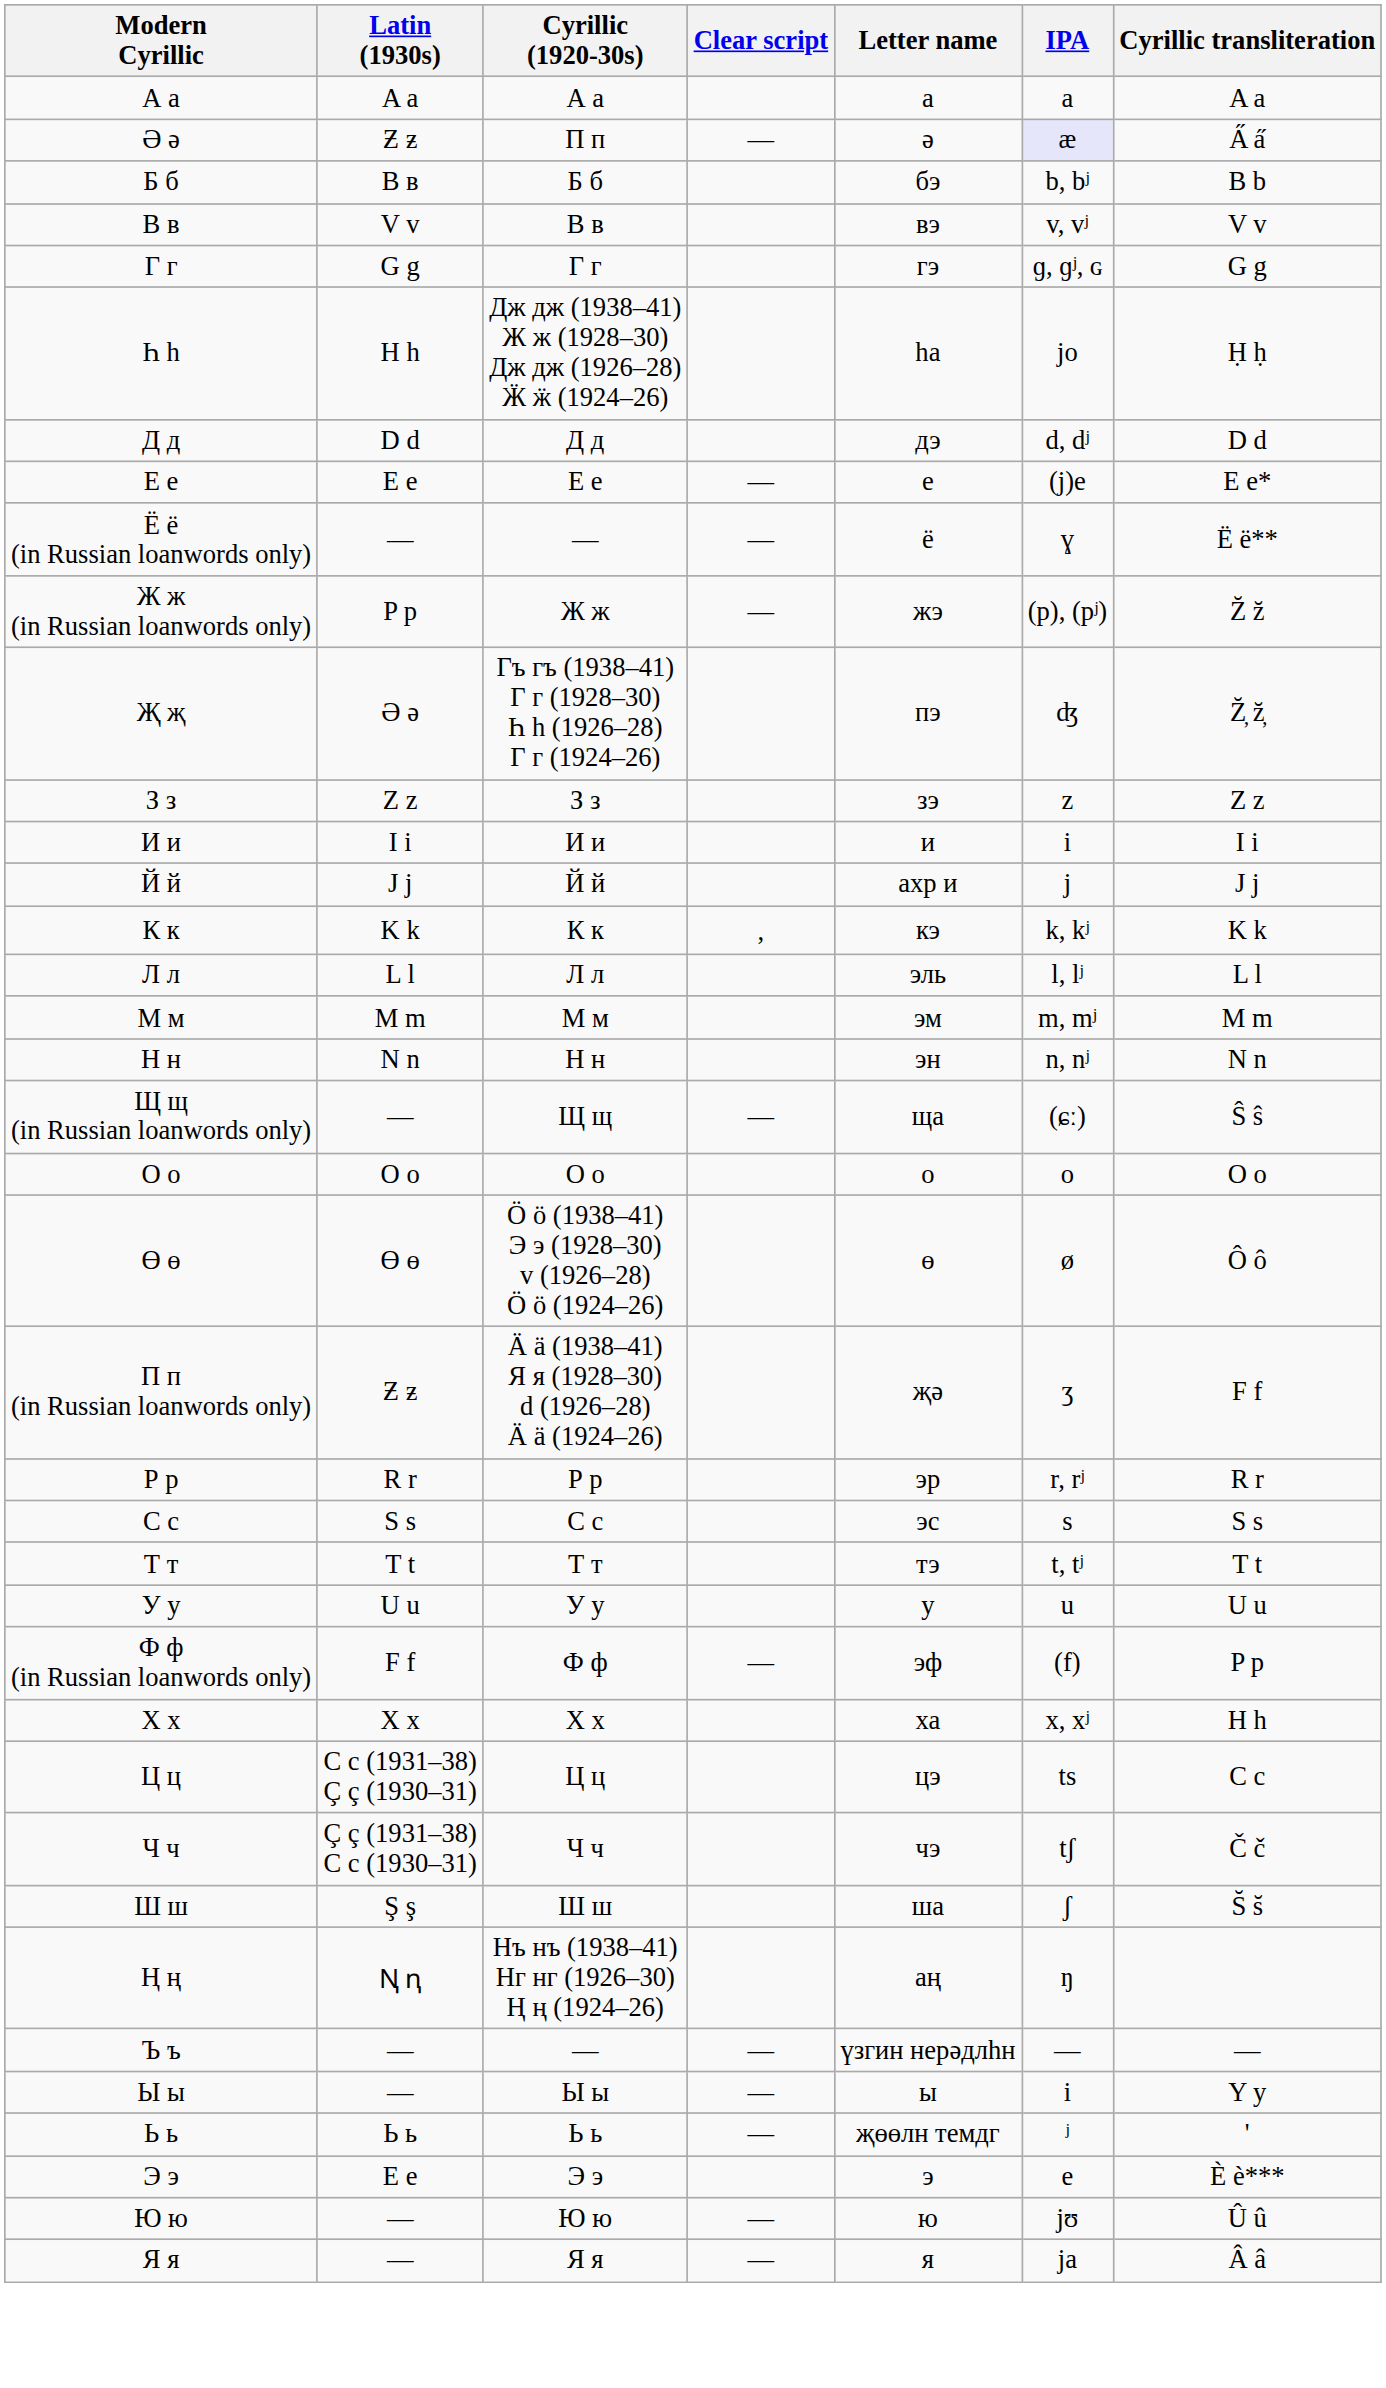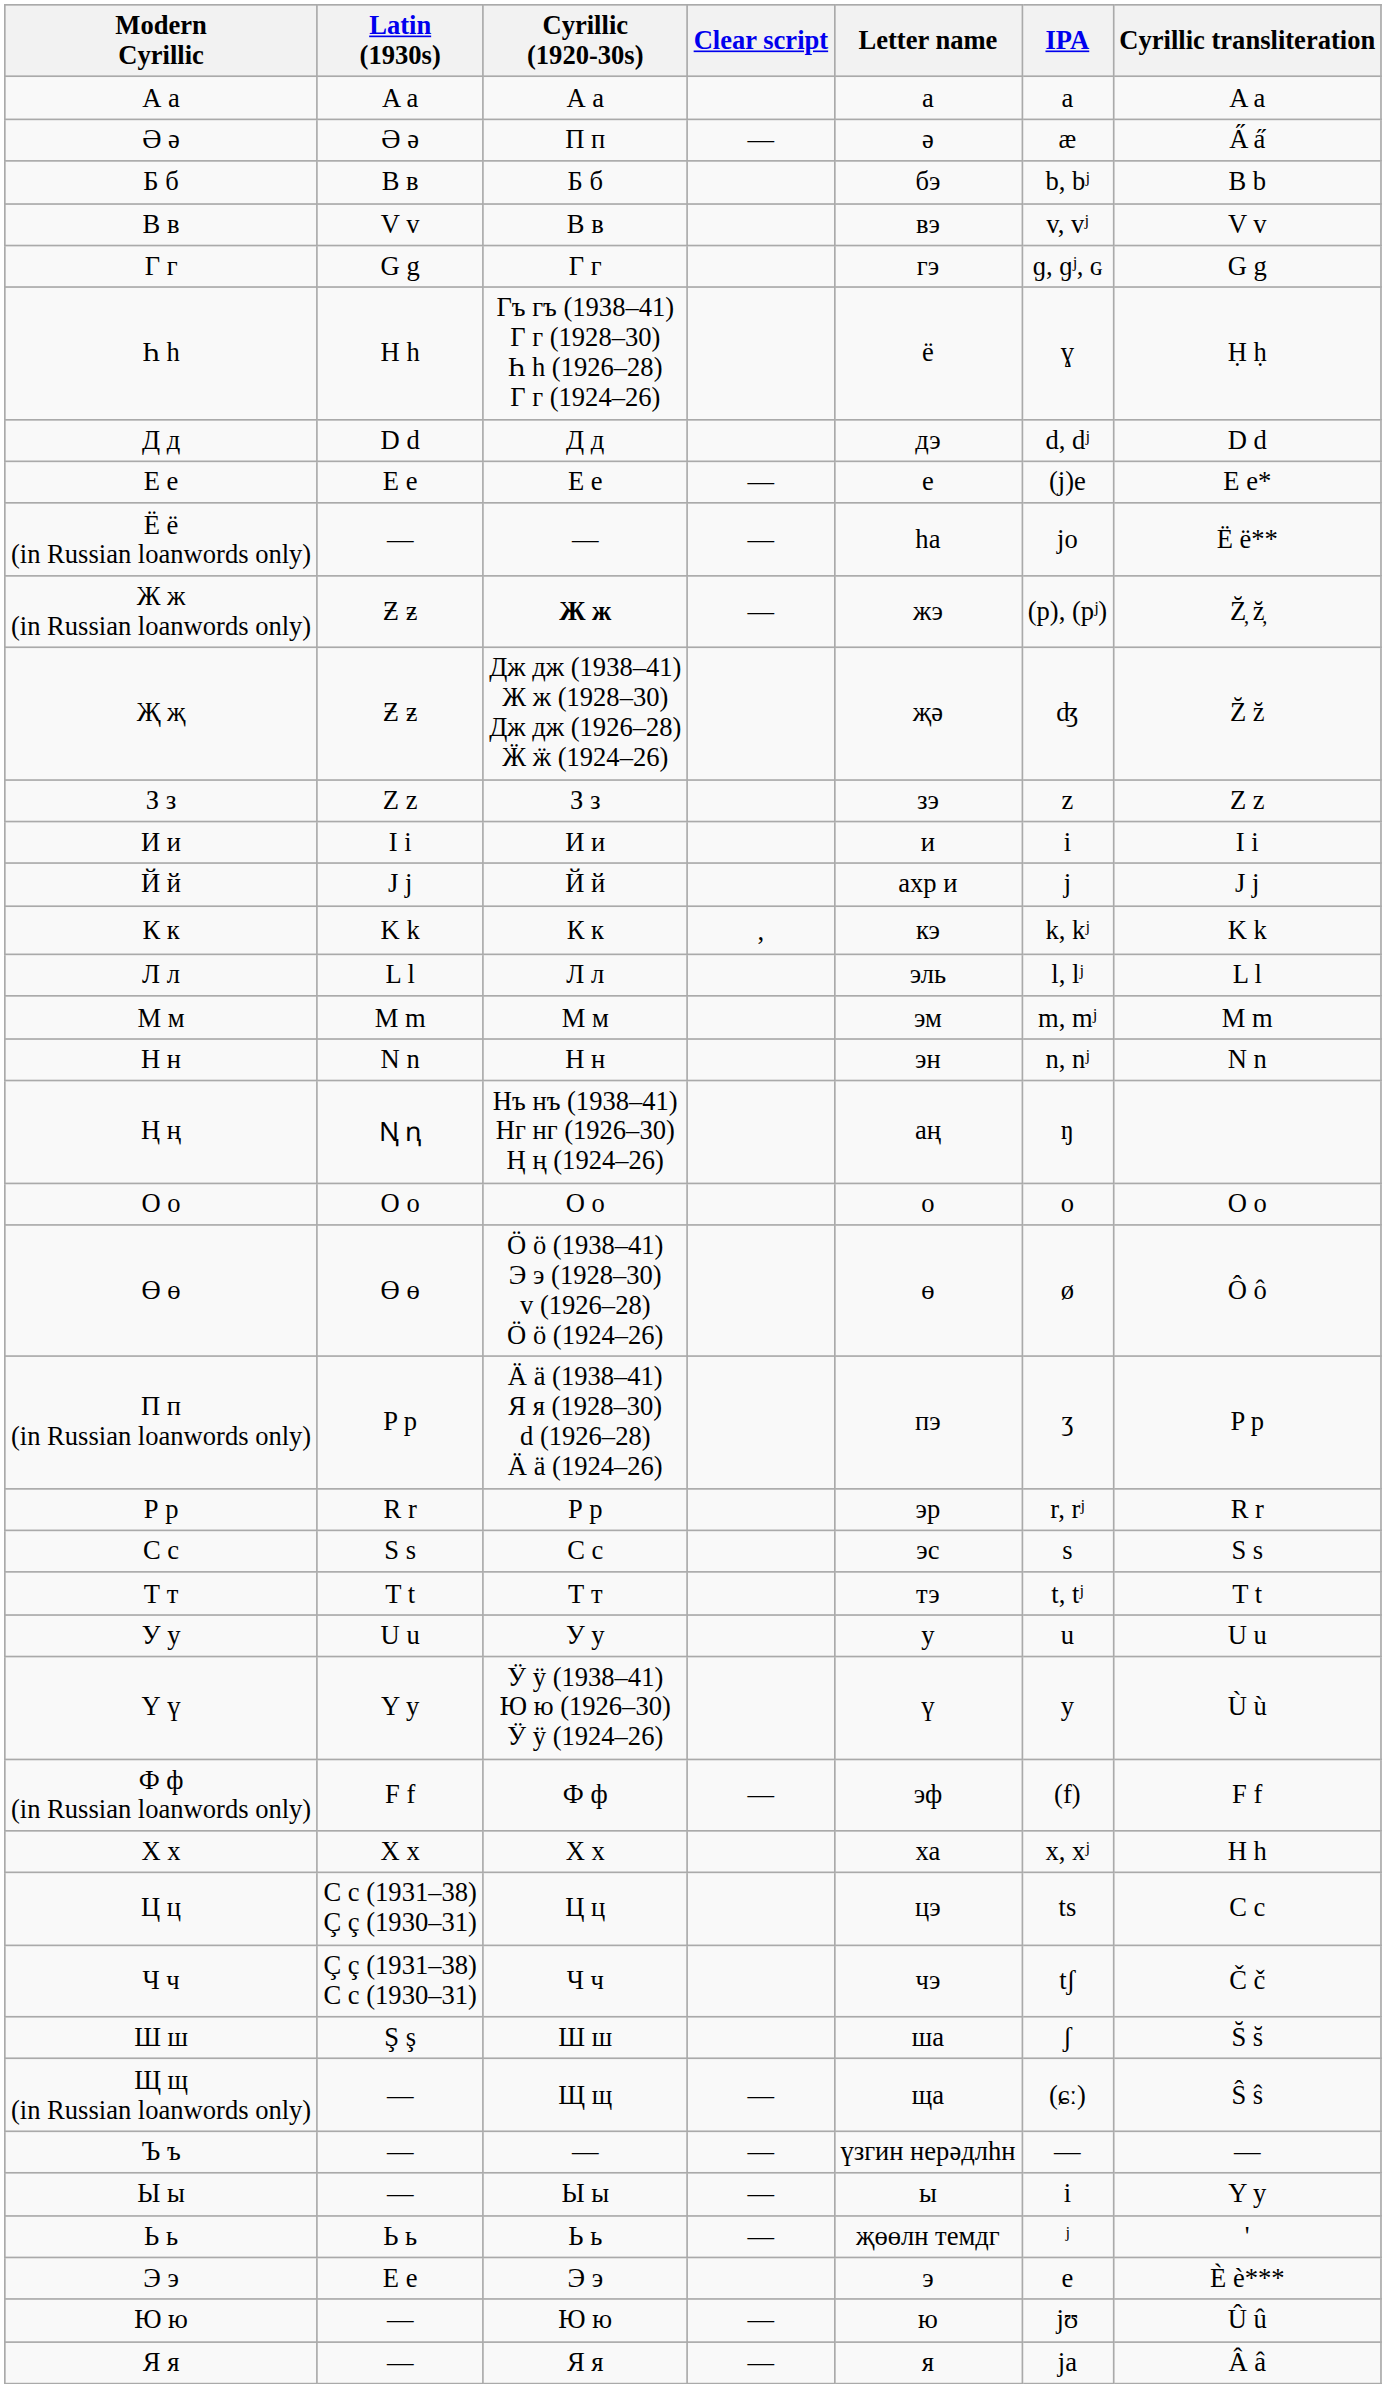 <table class="wikitable" style="text-align: center">
 <tr>
 <th>Modern<br>Cyrillic</th>
 <th><a href='#'>Latin</a><br>(1930s)</th>
 <th>Cyrillic<br>(1920-30s)</th>
 <th><a href='#'>Clear script</a></th>
 <th>Letter name</th>
 <th><a href='#'>IPA</a></th>
 <th>Cyrillic transliteration</th>
 </tr>
 <tr>
 <td>А а</td>
 <td>A a</td>
 <td>А а</td>
 <td><big></big></td>
 <td>а</td>
 <td>a</td>
 <td>A a</td>
 </tr>
 <tr>
 <td>Ә ә</td>
-<td>Ƶ ƶ</td>
+<td>Ə ə</td>
 <td>П п</td>
 <td>—</td>
 <td>ә</td>
-<td style="background: lavender;">æ</td>
+<td>æ</td>
 <td>A̋ a̋</td>
 </tr>
 <tr>
 <td>Б б</td>
 <td>B в</td>
 <td>Б б</td>
 <td><big></big></td>
 <td>бэ</td>
 <td>b, bʲ</td>
 <td>B b</td>
 </tr>
 <tr>
 <td>В в</td>
 <td>V v</td>
 <td>В в</td>
 <td><big></big></td>
 <td>вэ</td>
 <td>v, vʲ</td>
 <td>V v</td>
 </tr>
 <tr>
 <td>Г г</td>
 <td>G g</td>
 <td>Г г</td>
 <td><big></big></td>
 <td>гэ</td>
 <td>ɡ, ɡʲ, ɢ</td>
 <td>G g</td>
 </tr>
 <tr>
 <td>Һ һ</td>
 <td>H h</td>
-<td>Дж дж (1938–41)<br>Ж ж (1928–30)<br>Дж дж (1926–28)<br>Ӝ ӝ (1924–26)</td>
+<td>Гъ гъ (1938–41)<br>Г г (1928–30)<br>Һ һ (1926–28)<br>Г г (1924–26)</td>
 <td><big></big></td>
-<td>һа</td>
-<td>jo</td>
+<td>ё</td>
+<td>ɣ</td>
 <td>Ḥ ḥ</td>
 </tr>
 <tr>
 <td>Д д</td>
 <td>D d</td>
 <td>Д д</td>
 <td><big></big></td>
 <td>дэ</td>
 <td>d, dʲ</td>
 <td>D d</td>
 </tr>
 <tr>
 <td>Е е</td>
 <td>E e</td>
 <td>Е е</td>
 <td>—</td>
 <td>е</td>
 <td>(j)e</td>
 <td>E e*</td>
 </tr>
 <tr>
 <td>Ё ё<br>(in Russian loanwords only)</td>
 <td>—</td>
 <td>—</td>
 <td>—</td>
-<td>ё</td>
-<td>ɣ</td>
+<td>һа</td>
+<td>jo</td>
 <td>Ë ë**</td>
 </tr>
 <tr>
 <td>Ж ж<br>(in Russian loanwords only)</td>
-<td>P p</td>
-<td>Ж ж</td>
+<td>Ƶ ƶ</td>
+<td><strong>Ж ж</strong></td>
 <td>—</td>
 <td>жэ</td>
 <td>(p), (pʲ)</td>
-<td>Z̆ z̆</td>
+<td>Z̦̆ z̦̆</td>
 </tr>
 <tr>
 <td>Җ җ</td>
-<td>Ə ə</td>
-<td>Гъ гъ (1938–41)<br>Г г (1928–30)<br>Һ һ (1926–28)<br>Г г (1924–26)</td>
+<td>Ƶ ƶ</td>
+<td>Дж дж (1938–41)<br>Ж ж (1928–30)<br>Дж дж (1926–28)<br>Ӝ ӝ (1924–26)</td>
 <td><big></big></td>
-<td>пэ</td>
+<td>җә</td>
 <td>ʤ</td>
-<td>Z̦̆ z̦̆</td>
+<td>Z̆ z̆</td>
 </tr>
 <tr>
 <td>З з</td>
 <td>Z z</td>
 <td>З з</td>
 <td><big></big></td>
 <td>зэ</td>
 <td>z</td>
 <td>Z z</td>
 </tr>
 <tr>
 <td>И и</td>
 <td>I i</td>
 <td>И и</td>
 <td><big></big></td>
 <td>и</td>
 <td>i</td>
 <td>I i</td>
 </tr>
 <tr>
 <td>Й й</td>
 <td>J j</td>
 <td>Й й</td>
 <td><big></big></td>
 <td>ахр и</td>
 <td>j</td>
 <td>J j</td>
 </tr>
 <tr>
 <td>К к</td>
 <td>K k</td>
 <td>К к</td>
 <td><big></big> , <big></big></td>
 <td>кэ</td>
 <td>k, kʲ</td>
 <td>K k</td>
 </tr>
 <tr>
 <td>Л л</td>
 <td>L l</td>
 <td>Л л</td>
 <td><big></big></td>
 <td>эль</td>
 <td>l, lʲ</td>
 <td>L l</td>
 </tr>
 <tr>
 <td>М м</td>
 <td>M m</td>
 <td>М м</td>
 <td><big></big></td>
 <td>эм</td>
 <td>m, mʲ</td>
 <td>M m</td>
 </tr>
 <tr>
 <td>Н н</td>
 <td>N n</td>
 <td>Н н</td>
 <td><big></big></td>
 <td>эн</td>
 <td>n, nʲ</td>
 <td>N n</td>
 </tr>
 <tr>
-<td>Щ щ<br>(in Russian loanwords only)</td>
-<td>—</td>
-<td>Щ щ</td>
-<td>—</td>
-<td>ща</td>
-<td>(ɕː)</td>
-<td>Ŝ ŝ</td>
+<td>Ң ң</td>
+<td>Ꞑ ꞑ</td>
+<td>Нъ нъ (1938–41)<br>Нг нг (1926–30)<br>Ң ң (1924–26)</td>
+<td><big></big></td>
+<td>аң</td>
+<td>ŋ</td>
+<td></td>
 </tr>
 <tr>
 <td>О о</td>
 <td>O o</td>
 <td>О о</td>
 <td><big></big></td>
 <td>о</td>
 <td>o</td>
 <td>O o</td>
 </tr>
 <tr>
 <td>Ө ө</td>
 <td>Ө ө</td>
 <td>Ö ö (1938–41)<br>Э э (1928–30)<br>v (1926–28)<br>Ö ö (1924–26)</td>
 <td><big></big></td>
 <td>ө</td>
 <td>ø</td>
 <td>Ô ô</td>
 </tr>
 <tr>
 <td>П п<br>(in Russian loanwords only)</td>
-<td>Ƶ ƶ</td>
+<td>P p</td>
 <td>Ä ä (1938–41)<br>Я я (1928–30)<br>d (1926–28)<br>Ä ä (1924–26)</td>
 <td><big></big></td>
-<td>җә</td>
+<td>пэ</td>
 <td>ʒ</td>
-<td>F f</td>
+<td>P p</td>
 </tr>
 <tr>
 <td>Р р</td>
 <td>R r</td>
 <td>Р р</td>
 <td><big></big></td>
 <td>эр</td>
 <td>r, rʲ</td>
 <td>R r</td>
 </tr>
 <tr>
 <td>С с</td>
 <td>S s</td>
 <td>С с</td>
 <td><big></big></td>
 <td>эс</td>
 <td>s</td>
 <td>S s</td>
 </tr>
 <tr>
 <td>Т т</td>
 <td>T t</td>
 <td>Т т</td>
 <td><big></big></td>
 <td>тэ</td>
 <td>t, tʲ</td>
 <td>T t</td>
 </tr>
 <tr>
 <td>У у</td>
 <td>U u</td>
 <td>У у</td>
 <td><big></big></td>
 <td>у</td>
 <td>u</td>
 <td>U u</td>
 </tr>
 <tr>
+<td>Ү ү</td>
+<td>Y y</td>
+<td>Ӱ ӱ (1938–41)<br>Ю ю (1926–30)<br>Ӱ ӱ (1924–26)</td>
+<td><big></big></td>
+<td>ү</td>
+<td>y</td>
+<td>Ù ù</td>
+</tr>
+<tr>
 <td>Ф ф<br>(in Russian loanwords only)</td>
 <td>F f</td>
 <td>Ф ф</td>
 <td>—</td>
 <td>эф</td>
 <td>(f)</td>
-<td>P p</td>
+<td>F f</td>
 </tr>
 <tr>
 <td>Х х</td>
 <td>X x</td>
 <td>Х х</td>
 <td><big></big></td>
 <td>ха</td>
 <td>x, xʲ</td>
 <td>H h</td>
 </tr>
 <tr>
 <td>Ц ц</td>
 <td>C c (1931–38)<br>Ç ç (1930–31)</td>
 <td>Ц ц</td>
 <td><big></big></td>
 <td>цэ</td>
 <td>ts</td>
 <td>C c</td>
 </tr>
 <tr>
 <td>Ч ч</td>
 <td>Ç ç (1931–38)<br>C c (1930–31)</td>
 <td>Ч ч</td>
 <td><big></big></td>
 <td>чэ</td>
 <td>tʃ</td>
 <td>Č č</td>
 </tr>
 <tr>
 <td>Ш ш</td>
 <td>Ş ş</td>
 <td>Ш ш</td>
 <td><big></big></td>
 <td>ша</td>
 <td>ʃ</td>
 <td>S̆ s̆</td>
 </tr>
 <tr>
-<td>Ң ң</td>
-<td>Ꞑ ꞑ</td>
-<td>Нъ нъ (1938–41)<br>Нг нг (1926–30)<br>Ң ң (1924–26)</td>
-<td><big></big></td>
-<td>аң</td>
-<td>ŋ</td>
-<td></td>
+<td>Щ щ<br>(in Russian loanwords only)</td>
+<td>—</td>
+<td>Щ щ</td>
+<td>—</td>
+<td>ща</td>
+<td>(ɕː)</td>
+<td>Ŝ ŝ</td>
 </tr>
 <tr>
 <td>Ъ ъ</td>
 <td>—</td>
 <td>—</td>
 <td>—</td>
 <td>үзгин нерәдлһн</td>
 <td>—</td>
 <td>—</td>
 </tr>
 <tr>
 <td>Ы ы</td>
 <td>—</td>
 <td>Ы ы</td>
 <td>—</td>
 <td>ы</td>
 <td>i</td>
 <td>Y y</td>
 </tr>
 <tr>
 <td>Ь ь</td>
 <td>Ь ь</td>
 <td>Ь ь</td>
 <td>—</td>
 <td>җөөлн темдг</td>
 <td>ʲ</td>
 <td>'</td>
 </tr>
 <tr>
 <td>Э э</td>
 <td>E e</td>
 <td>Э э</td>
 <td><big></big></td>
 <td>э</td>
 <td>e</td>
 <td>È è***</td>
 </tr>
 <tr>
 <td>Ю ю</td>
 <td>—</td>
 <td>Ю ю</td>
 <td>—</td>
 <td>ю</td>
 <td>jʊ</td>
 <td>Û û</td>
 </tr>
 <tr>
 <td>Я я</td>
 <td>—</td>
 <td>Я я</td>
 <td>—</td>
 <td>я</td>
 <td>ja</td>
 <td>Â â</td>
 </tr>
 </table>
